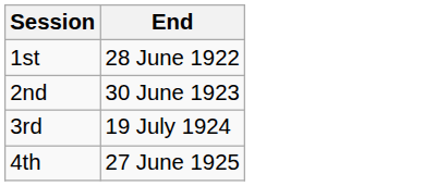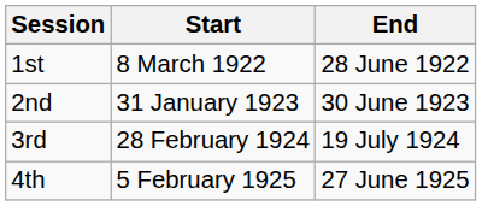 <table class="wikitable">
 <tr>
 <th>Session</th>
+<th>Start</th>
 <th>End</th>
 </tr>
 <tr>
 <td>1st</td>
+<td>8 March 1922</td>
 <td>28 June 1922</td>
 </tr>
 <tr>
 <td>2nd</td>
+<td>31 January 1923</td>
 <td>30 June 1923</td>
 </tr>
 <tr>
 <td>3rd</td>
+<td>28 February 1924</td>
 <td>19 July 1924</td>
 </tr>
 <tr>
 <td>4th</td>
+<td>5 February 1925</td>
 <td>27 June 1925</td>
 </tr>
 </table>
